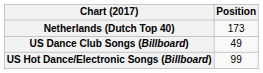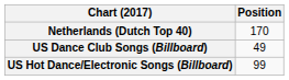 <table class="wikitable sortable plainrowheaders" style="text-align:center">
 <tr>
 <th scope="col">Chart (2017)</th>
 <th scope="col">Position</th>
 </tr>
 <tr>
 <th scope="row">Netherlands (Dutch Top 40)</th>
-<td>173</td>
+<td>170</td>
 </tr>
 <tr>
 <th scope="row">US Dance Club Songs (<em>Billboard</em>)</th>
 <td>49</td>
 </tr>
 <tr>
 <th scope="row">US Hot Dance/Electronic Songs (<em>Billboard</em>)</th>
 <td>99</td>
 </tr>
 </table>
